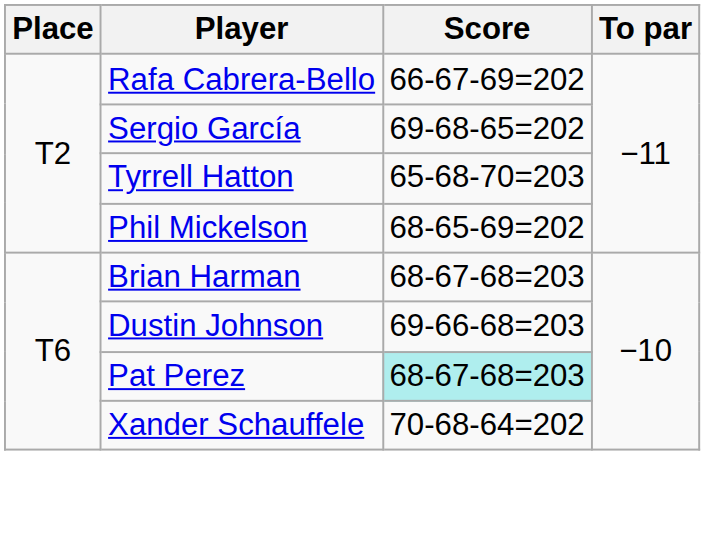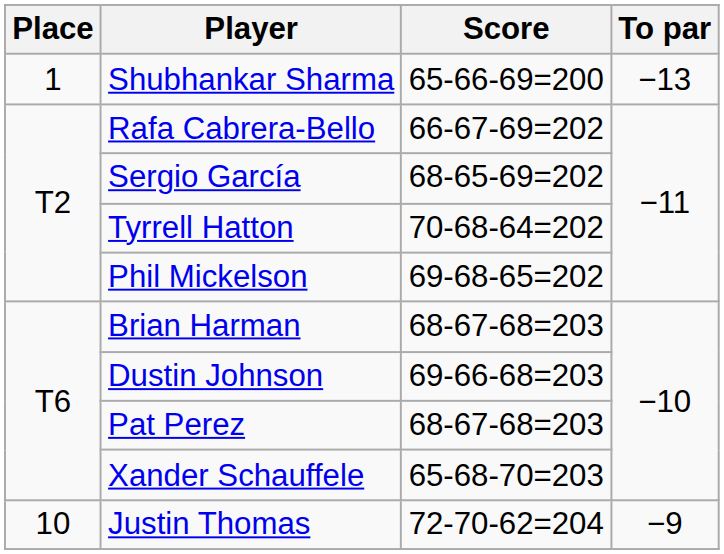 <table class="wikitable">
 <tr>
 <th>Place</th>
 <th>Player</th>
 <th>Score</th>
 <th>To par</th>
+</tr>
+<tr>
+<td align=center>1</td>
+<td> <a href='#'>Shubhankar Sharma</a></td>
+<td>65-66-69=200</td>
+<td align=center>−13</td>
 </tr>
 <tr>
 <td rowspan=4 align=center>T2</td>
 <td> <a href='#'>Rafa Cabrera-Bello</a></td>
 <td>66-67-69=202</td>
 <td rowspan=4 align=center>−11</td>
 </tr>
 <tr>
 <td> <a href='#'>Sergio García</a></td>
-<td>69-68-65=202</td>
+<td>68-65-69=202</td>
 </tr>
 <tr>
 <td> <a href='#'>Tyrrell Hatton</a></td>
-<td>65-68-70=203</td>
+<td>70-68-64=202</td>
 </tr>
 <tr>
 <td> <a href='#'>Phil Mickelson</a></td>
-<td>68-65-69=202</td>
+<td>69-68-65=202</td>
 </tr>
 <tr>
 <td rowspan=4 align=center>T6</td>
 <td> <a href='#'>Brian Harman</a></td>
 <td>68-67-68=203</td>
 <td rowspan=4 align=center>−10</td>
 </tr>
 <tr>
 <td> <a href='#'>Dustin Johnson</a></td>
 <td>69-66-68=203</td>
 </tr>
 <tr>
 <td> <a href='#'>Pat Perez</a></td>
-<td style="background: paleturquoise;">68-67-68=203</td>
+<td>68-67-68=203</td>
 </tr>
 <tr>
 <td> <a href='#'>Xander Schauffele</a></td>
-<td>70-68-64=202</td>
+<td>65-68-70=203</td>
+</tr>
+<tr>
+<td align=center>10</td>
+<td> <a href='#'>Justin Thomas</a></td>
+<td>72-70-62=204</td>
+<td align=center>−9</td>
 </tr>
 </table>
